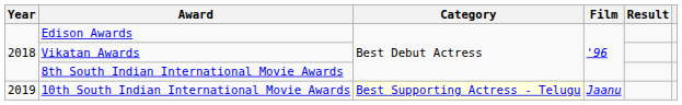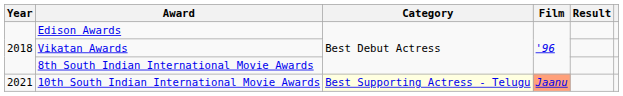 <table class="wikitable sortable">
 <tr style="background:#ccc; text-align:center;">
 <th>Year</th>
 <th>Award</th>
 <th>Category</th>
 <th>Film</th>
 <th>Result</th>
 <th scope="col" class="unsortable"></th>
 </tr>
 <tr>
 <td rowspan="3">2018</td>
 <td><a href='#'>Edison Awards</a></td>
 <td rowspan="3">Best Debut Actress </td>
 <td rowspan="3"><em><a href='#'>'96</a></em></td>
 <td></td>
 <td style="text-align:center;"></td>
 </tr>
 <tr>
 <td><a href='#'>Vikatan Awards</a></td>
 <td></td>
 <td></td>
 </tr>
 <tr>
 <td><a href='#'>8th South Indian International Movie Awards</a></td>
 <td></td>
 <td style="text-align:center;"></td>
 </tr>
 <tr>
-<td>2019</td>
+<td>2021</td>
 <td><a href='#'>10th South Indian International Movie Awards</a></td>
 <td style="background: lightyellow;"><a href='#'>Best Supporting Actress - Telugu</a></td>
-<td><em><a href='#'>Jaanu</a></em></td>
+<td style="background: lightsalmon;"><em><a href='#'>Jaanu</a></em></td>
 <td></td>
 <td style="text-align:center;"></td>
 </tr>
 </table>
